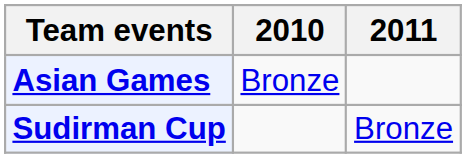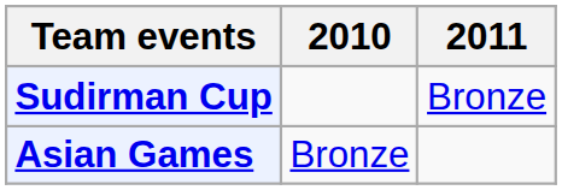 <table class="wikitable" style="font-size: 90%; text-align:center">
 <tr>
 <th>Team events</th>
 <th>2010</th>
 <th>2011</th>
 </tr>
 <tr>
+<td bgcolor="#ECF2FF"; align="left"><strong><a href='#'>Sudirman Cup</a></strong></td>
+<td></td>
+<td> <a href='#'>Bronze</a></td>
+</tr>
+<tr>
 <td bgcolor="#ECF2FF"; align="left"><strong><a href='#'>Asian Games</a></strong></td>
 <td> <a href='#'>Bronze</a></td>
 <td></td>
 </tr>
-<tr>
-<td bgcolor="#ECF2FF"; align="left"><strong><a href='#'>Sudirman Cup</a></strong></td>
-<td></td>
-<td> <a href='#'>Bronze</a></td>
-</tr>
 </table>
